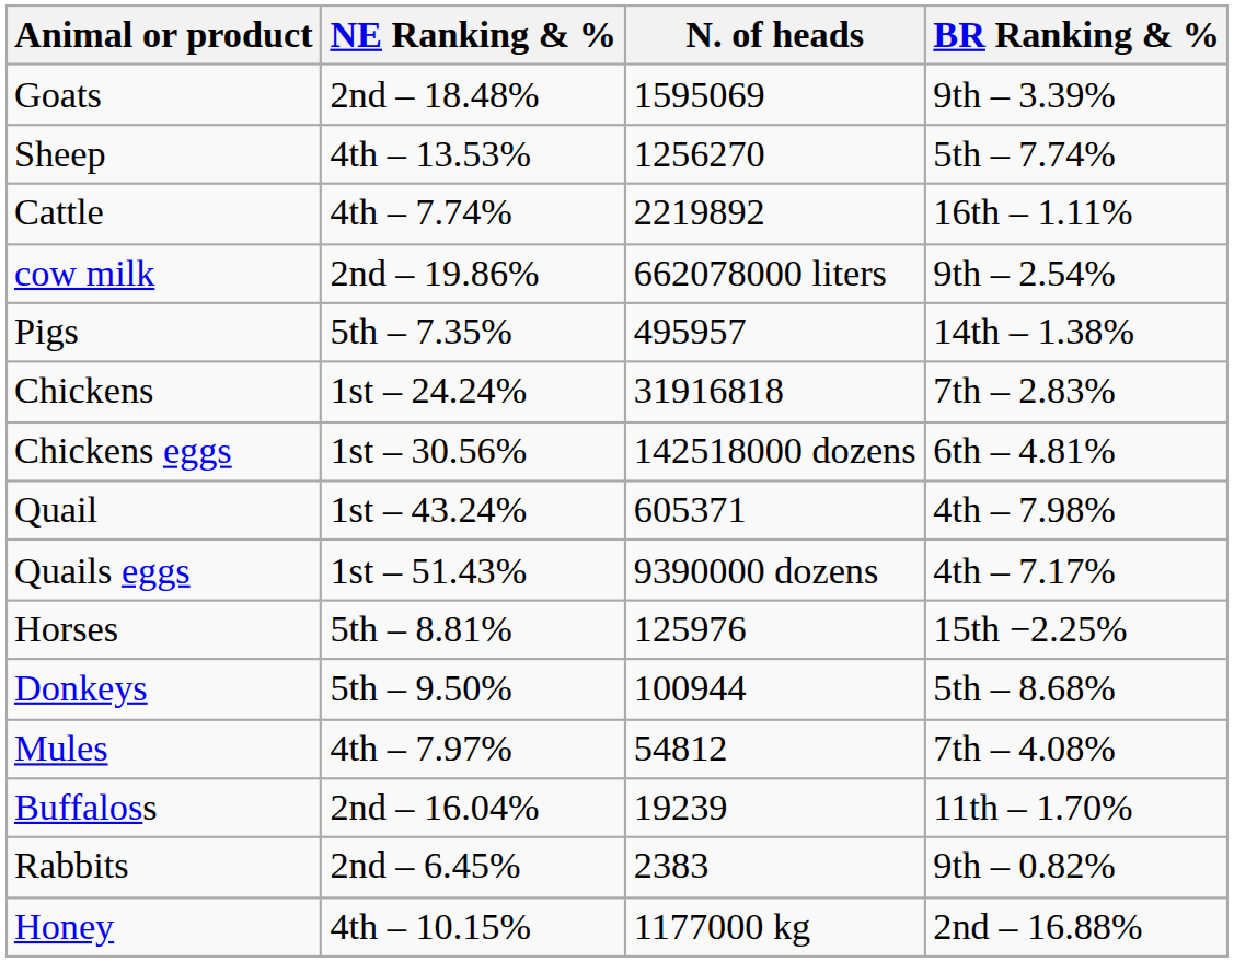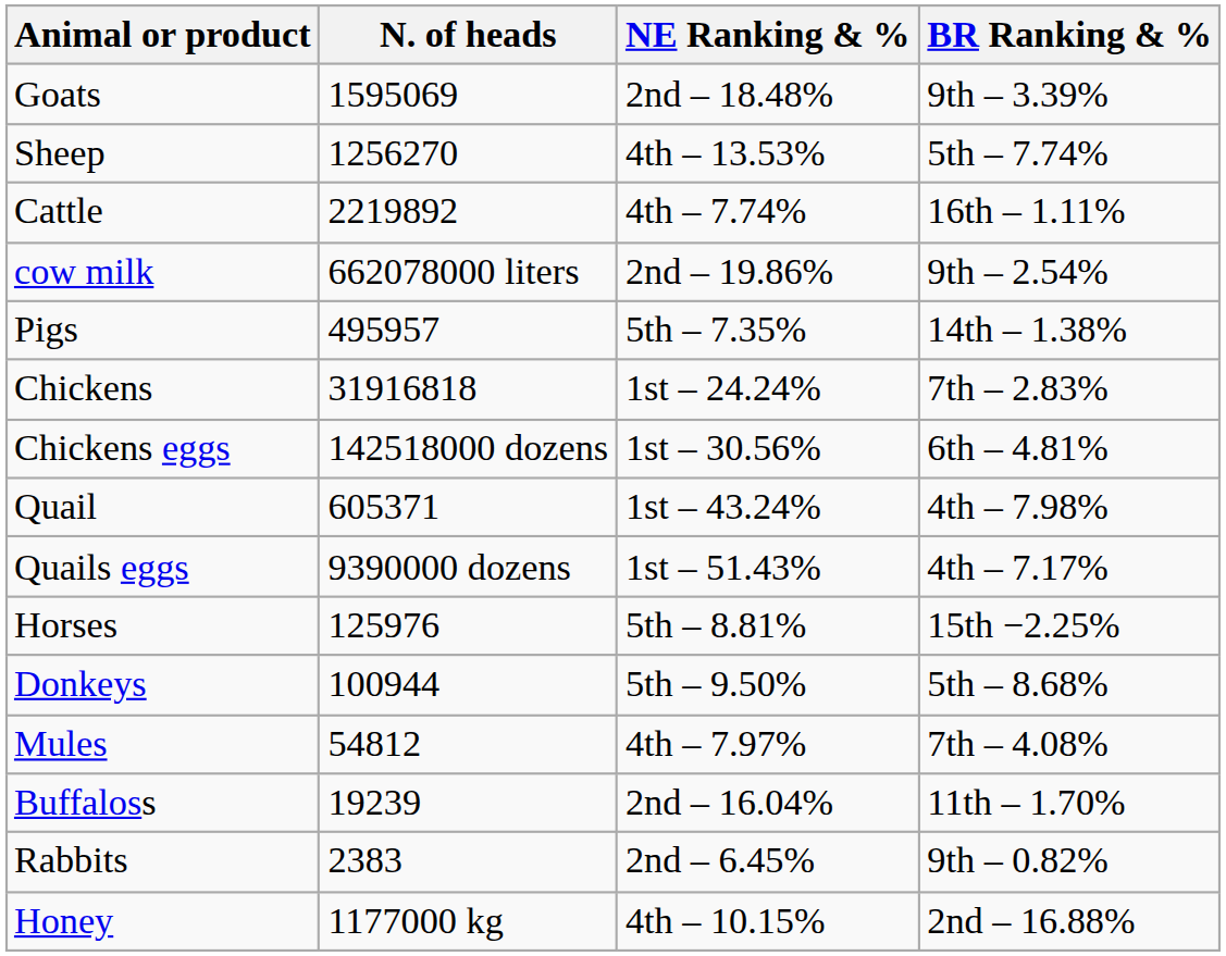 <table class="wikitable" style="margin:0.3em auto">
 <tr>
 <th>Animal or product</th>
+<th>N. of heads</th>
 <th><a href='#'>NE</a> Ranking & %</th>
-<th>N. of heads</th>
 <th><a href='#'>BR</a> Ranking & %</th>
 </tr>
 <tr>
 <td>Goats</td>
+<td>1595069</td>
 <td>2nd – 18.48%</td>
-<td>1595069</td>
 <td>9th –  3.39%</td>
 </tr>
 <tr>
 <td>Sheep</td>
+<td>1256270</td>
 <td>4th – 13.53%</td>
-<td>1256270</td>
 <td>5th –  7.74%</td>
 </tr>
 <tr>
 <td>Cattle</td>
+<td>2219892</td>
 <td>4th – 7.74%</td>
-<td>2219892</td>
 <td>16th – 1.11%</td>
 </tr>
 <tr>
 <td><a href='#'>cow milk</a></td>
+<td>662078000 liters</td>
 <td>2nd – 19.86%</td>
-<td>662078000 liters</td>
 <td>9th –  2.54%</td>
 </tr>
 <tr>
 <td>Pigs</td>
+<td>495957</td>
 <td>5th –  7.35%</td>
-<td>495957</td>
 <td>14th – 1.38%</td>
 </tr>
 <tr>
 <td>Chickens</td>
+<td>31916818</td>
 <td>1st – 24.24%</td>
-<td>31916818</td>
 <td>7th –  2.83%</td>
 </tr>
 <tr>
 <td>Chickens <a href='#'>eggs</a></td>
+<td>142518000 dozens</td>
 <td>1st – 30.56%</td>
-<td>142518000 dozens</td>
 <td>6th –  4.81%</td>
 </tr>
 <tr>
 <td>Quail</td>
+<td>605371</td>
 <td>1st – 43.24%</td>
-<td>605371</td>
 <td>4th –  7.98%</td>
 </tr>
 <tr>
 <td>Quails <a href='#'>eggs</a></td>
+<td>9390000 dozens</td>
 <td>1st – 51.43%</td>
-<td>9390000 dozens</td>
 <td>4th –  7.17%</td>
 </tr>
 <tr>
 <td>Horses</td>
+<td>125976</td>
 <td>5th – 8.81%</td>
-<td>125976</td>
 <td>15th −2.25%</td>
 </tr>
 <tr>
 <td><a href='#'>Donkeys</a></td>
+<td>100944</td>
 <td>5th – 9.50%</td>
-<td>100944</td>
 <td>5th – 8.68%</td>
 </tr>
 <tr>
 <td><a href='#'>Mules</a></td>
+<td>54812</td>
 <td>4th – 7.97%</td>
-<td>54812</td>
 <td>7th – 4.08%</td>
 </tr>
 <tr>
 <td><a href='#'>Buffalos</a>s</td>
+<td>19239</td>
 <td>2nd –  16.04%</td>
-<td>19239</td>
 <td>11th –  1.70%</td>
 </tr>
 <tr>
 <td>Rabbits</td>
+<td>2383</td>
 <td>2nd – 6.45%</td>
-<td>2383</td>
 <td>9th – 0.82%</td>
 </tr>
 <tr>
 <td><a href='#'>Honey</a></td>
+<td>1177000 kg</td>
 <td>4th – 10.15%</td>
-<td>1177000 kg</td>
 <td>2nd – 16.88%</td>
 </tr>
 </table>
